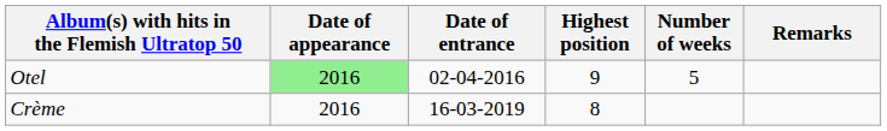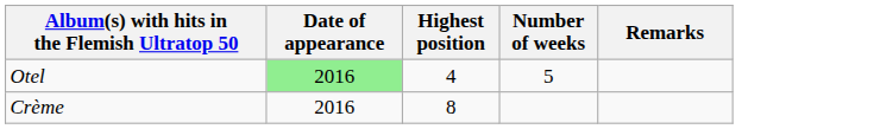 <table class="wikitable" style="text-align: center">
 <tr>
 <th style="width:200px;"><a href='#'>Album</a>(s) with hits in<br> the Flemish <a href='#'>Ultratop 50</a></th>
 <th style="width:100px;">Date of<br>appearance</th>
-<th style="width:100px;">Date of<br>entrance</th>
 <th style="width:70px;">Highest<br>position</th>
 <th style="width:70px;">Number<br>of weeks</th>
 <th style="width:100px;">Remarks</th>
 </tr>
 <tr>
 <td align="left"><em>Otel</em></td>
 <td style="background: lightgreen;">2016</td>
-<td>02-04-2016</td>
-<td>9</td>
+<td>4</td>
 <td>5</td>
 <td></td>
 </tr>
 <tr>
 <td align="left"><em>Crème</em></td>
 <td>2016</td>
-<td>16-03-2019</td>
 <td>8</td>
 <td></td>
 <td></td>
 </tr>
 </table>
